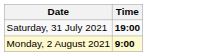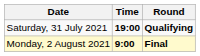 <table class="wikitable">
 <tr>
 <th>Date</th>
 <th>Time</th>
+<th>Round</th>
 </tr>
 <tr>
 <td>Saturday, 31 July 2021</td>
 <td><strong>19:00</strong></td>
+<td><strong>Qualifying</strong></td>
 </tr>
 <tr style=background:lemonchiffon>
 <td>Monday, 2 August 2021</td>
 <td><strong>9:00</strong></td>
+<td><strong>Final</strong></td>
 </tr>
 </table>
